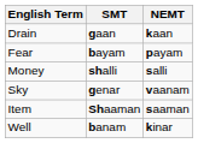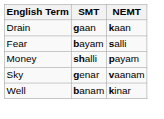 <table class="wikitable">
 <tr>
 <th>English Term</th>
 <th>SMT</th>
 <th>NEMT</th>
 </tr>
 <tr>
 <td>Drain</td>
 <td><strong>g</strong>aan</td>
 <td><strong>k</strong>aan</td>
 </tr>
 <tr>
 <td>Fear</td>
 <td><strong>b</strong>ayam</td>
-<td><strong>p</strong>ayam</td>
+<td><strong>s</strong>alli</td>
 </tr>
 <tr>
 <td>Money</td>
 <td><strong>sh</strong>alli</td>
-<td><strong>s</strong>alli</td>
+<td><strong>p</strong>ayam</td>
 </tr>
 <tr>
 <td>Sky</td>
 <td><strong>g</strong>enar</td>
 <td><strong>v</strong>aanam</td>
 </tr>
 <tr>
-<td>Item</td>
-<td><strong>Sh</strong>aaman</td>
-<td><strong>s</strong>aaman</td>
-</tr>
-<tr>
 <td>Well</td>
 <td><strong>b</strong>anam</td>
 <td><strong>k</strong>inar</td>
 </tr>
 </table>
